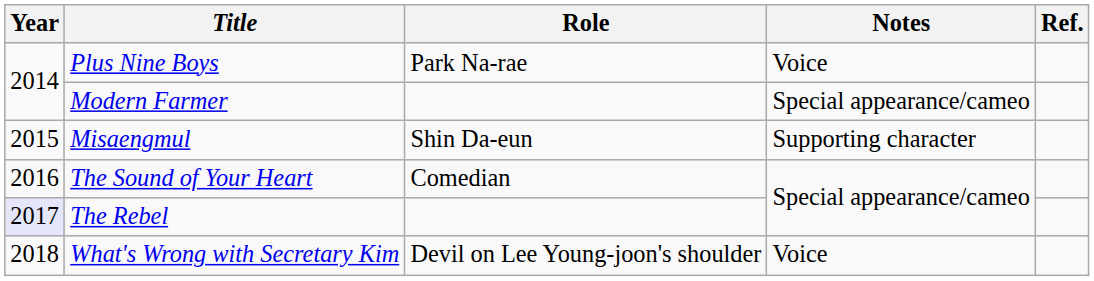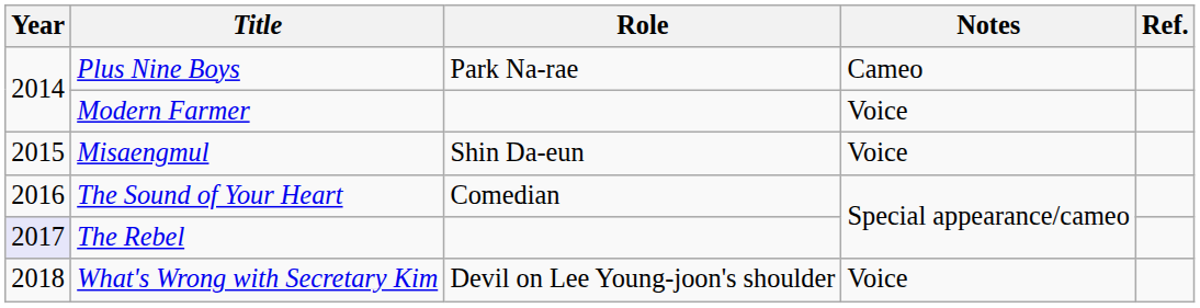 <table class="wikitable">
 <tr>
 <th>Year</th>
 <th><em>Title</em></th>
 <th>Role</th>
 <th>Notes</th>
 <th>Ref.</th>
 </tr>
 <tr>
 <td rowspan="2">2014</td>
 <td><em><a href='#'>Plus Nine Boys</a></em></td>
 <td>Park Na-rae</td>
-<td>Voice</td>
+<td>Cameo</td>
 <td></td>
 </tr>
 <tr>
 <td><a href='#'><em>Modern Farmer</em></a></td>
 <td></td>
-<td>Special appearance/cameo</td>
+<td>Voice</td>
 <td></td>
 </tr>
 <tr>
 <td>2015</td>
 <td><a href='#'><em>Misaengmul</em></a></td>
 <td>Shin Da-eun</td>
-<td>Supporting character</td>
+<td>Voice</td>
 <td></td>
 </tr>
 <tr>
 <td>2016</td>
 <td><a href='#'><em>The Sound of Your Heart</em></a></td>
 <td>Comedian</td>
 <td rowspan="2">Special appearance/cameo</td>
 <td></td>
 </tr>
 <tr>
 <td style="background: lavender;">2017</td>
 <td><a href='#'><em>The Rebel</em></a></td>
 <td></td>
 <td></td>
 </tr>
 <tr>
 <td>2018</td>
 <td><em><a href='#'>What's Wrong with Secretary Kim</a></em></td>
 <td>Devil on Lee Young-joon's shoulder</td>
 <td>Voice</td>
 <td></td>
 </tr>
 </table>
